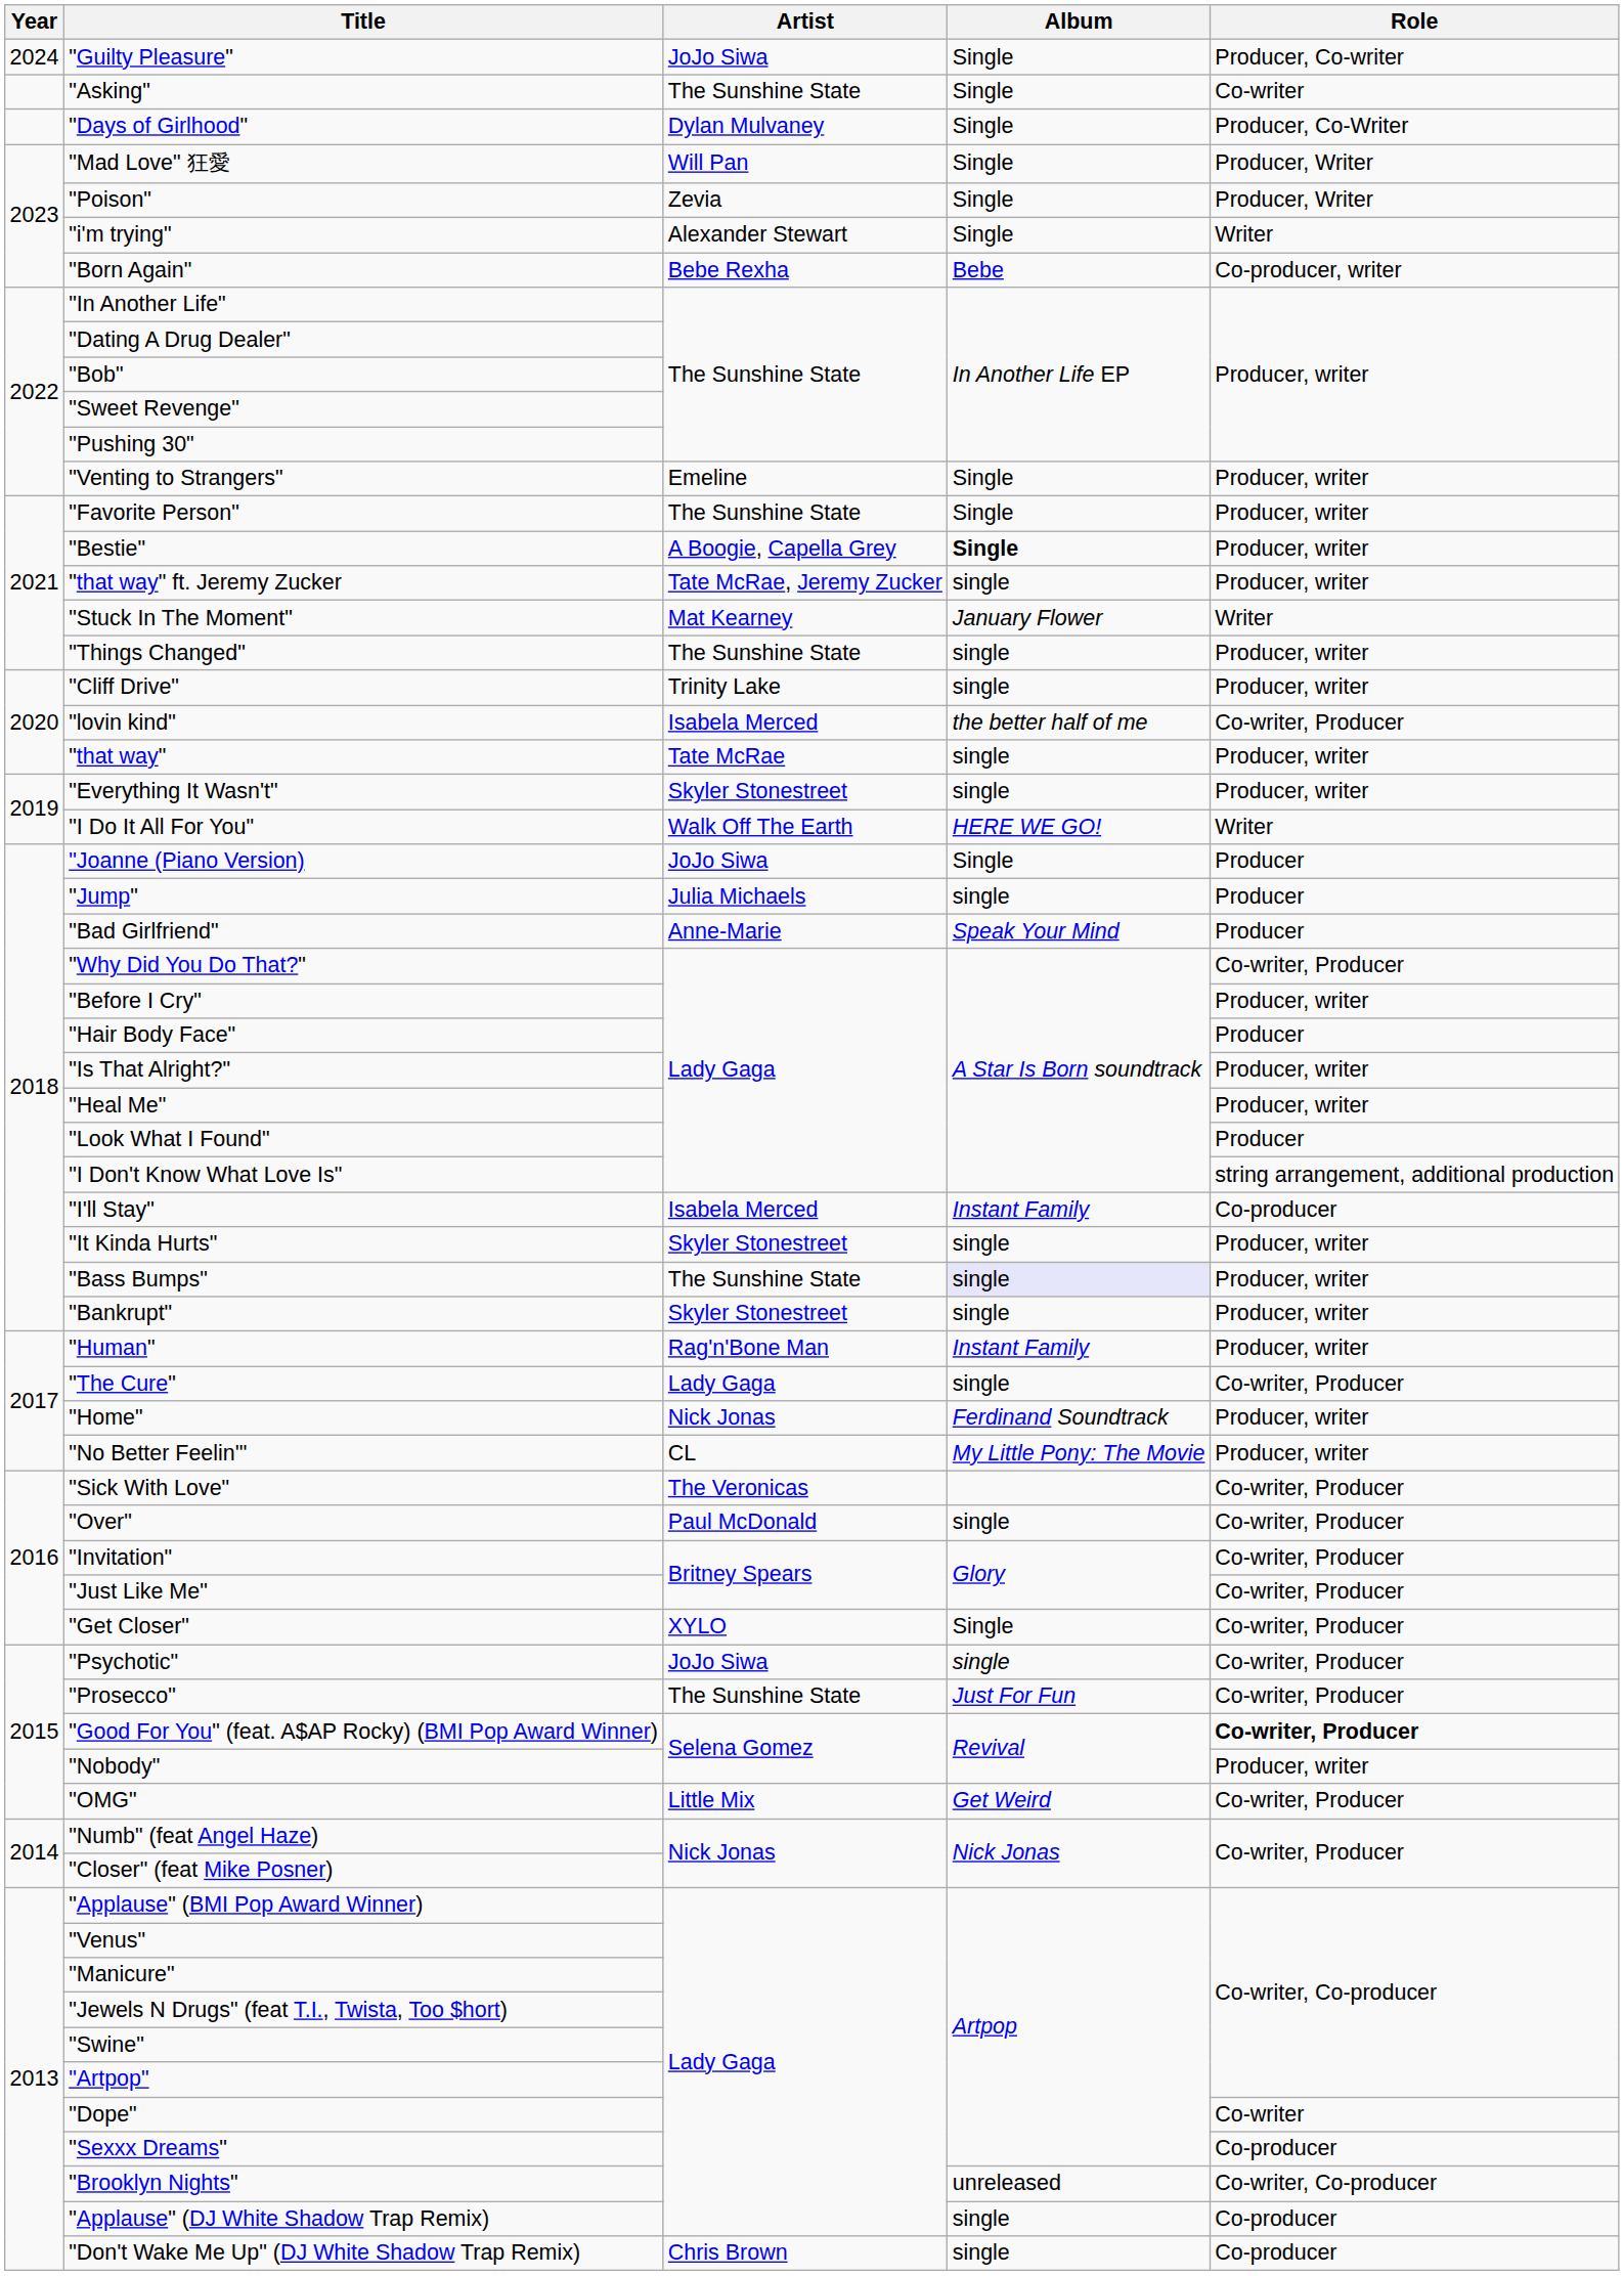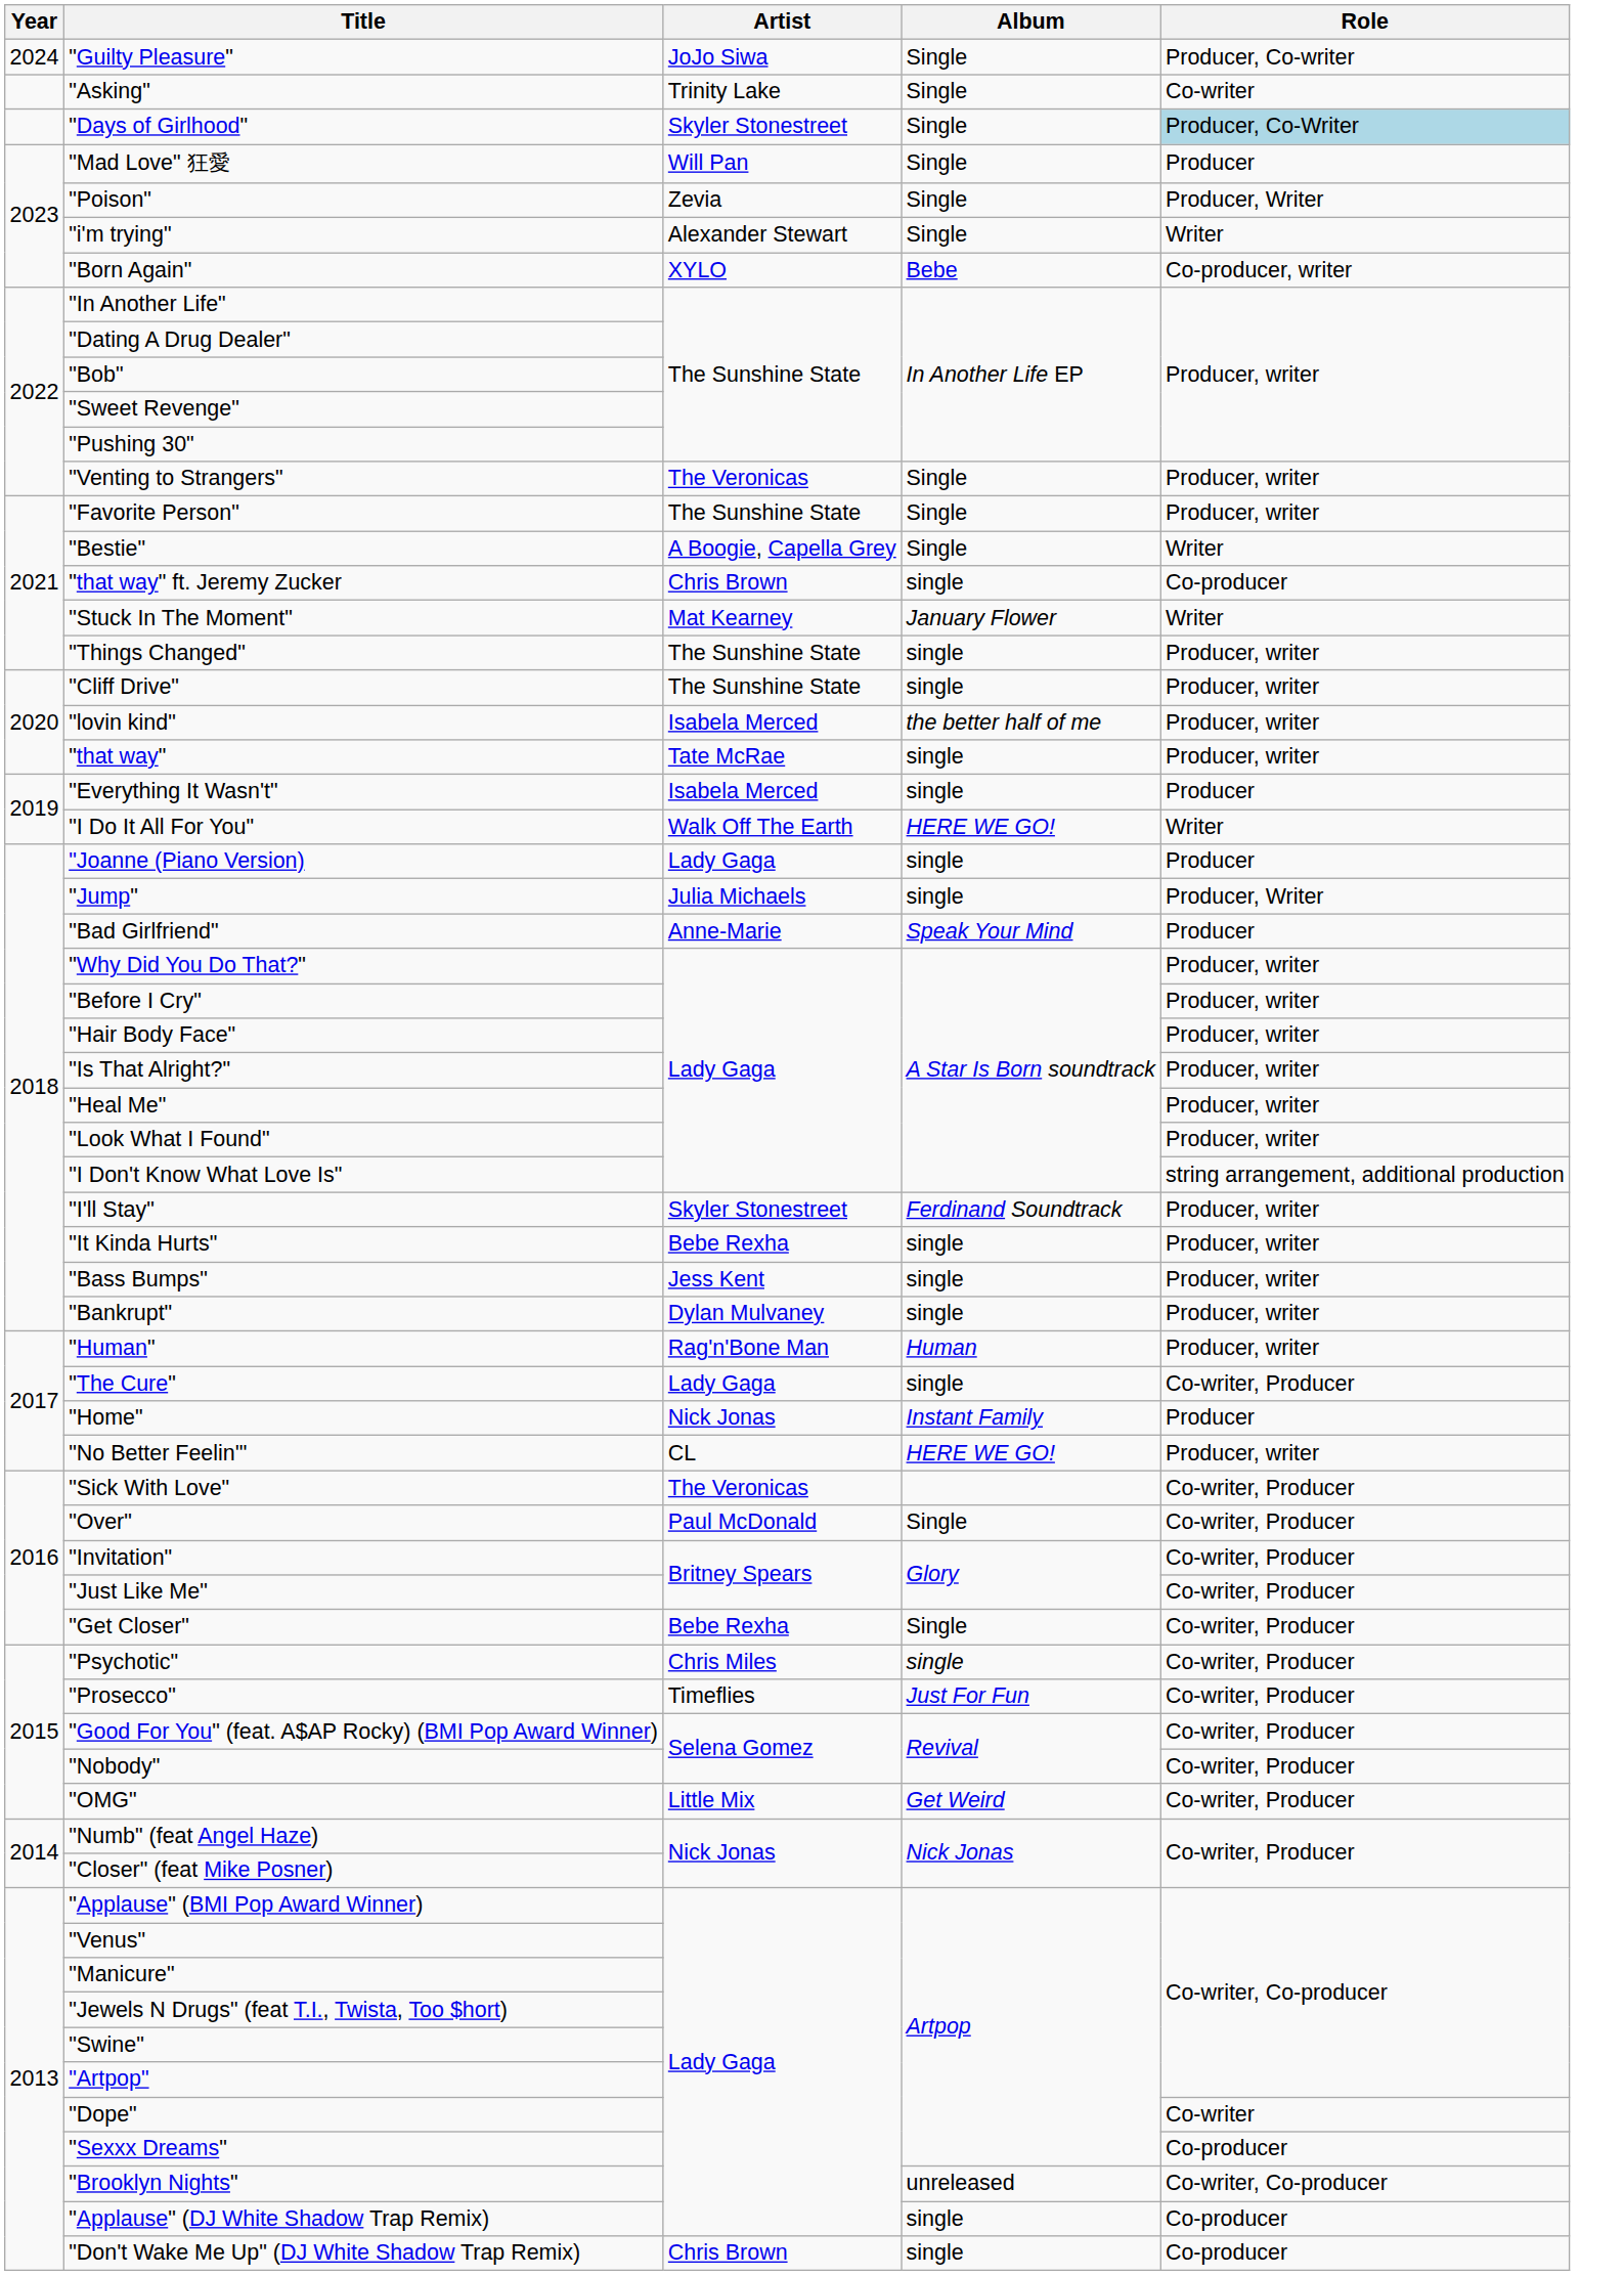 <table class="wikitable mw-collapsible">
 <tr>
 <th>Year</th>
 <th>Title</th>
 <th>Artist</th>
 <th>Album</th>
 <th>Role</th>
 </tr>
 <tr>
 <td>2024</td>
 <td>"<a href='#'>Guilty Pleasure</a>"</td>
 <td><a href='#'>JoJo Siwa</a></td>
 <td>Single</td>
 <td>Producer, Co-writer</td>
 </tr>
 <tr>
 <td></td>
 <td>"Asking"</td>
-<td>The Sunshine State</td>
+<td>Trinity Lake</td>
 <td>Single</td>
 <td>Co-writer</td>
 </tr>
 <tr>
 <td rowspan="1"></td>
 <td>"<a href='#'>Days of Girlhood</a>"</td>
-<td><a href='#'>Dylan Mulvaney</a></td>
+<td><a href='#'>Skyler Stonestreet</a></td>
 <td>Single</td>
-<td>Producer, Co-Writer</td>
+<td style="background: lightblue;">Producer, Co-Writer</td>
 </tr>
 <tr>
 <td rowspan="4">2023</td>
 <td>"Mad Love" 狂愛</td>
 <td><a href='#'>Will Pan</a></td>
 <td>Single</td>
-<td>Producer, Writer</td>
+<td>Producer</td>
 </tr>
 <tr>
 <td>"Poison"</td>
 <td>Zevia</td>
 <td>Single</td>
 <td>Producer, Writer</td>
 </tr>
 <tr>
 <td>"i'm trying"</td>
 <td>Alexander Stewart</td>
 <td>Single</td>
 <td>Writer</td>
 </tr>
 <tr>
 <td>"Born Again"</td>
-<td><a href='#'>Bebe Rexha</a></td>
+<td><a href='#'>XYLO</a></td>
 <td><a href='#'>Bebe</a></td>
 <td>Co-producer, writer</td>
 </tr>
 <tr>
 <td rowspan="6">2022</td>
 <td>"In Another Life"</td>
 <td rowspan="5">The Sunshine State</td>
 <td rowspan="5"><em>In Another Life</em> EP</td>
 <td rowspan="5">Producer, writer</td>
 </tr>
 <tr>
 <td>"Dating A Drug Dealer"</td>
 </tr>
 <tr>
 <td>"Bob"</td>
 </tr>
 <tr>
 <td>"Sweet Revenge"</td>
 </tr>
 <tr>
 <td>"Pushing 30"</td>
 </tr>
 <tr>
 <td>"Venting to Strangers"</td>
-<td>Emeline</td>
+<td><a href='#'>The Veronicas</a></td>
 <td>Single</td>
 <td>Producer, writer</td>
 </tr>
 <tr>
 <td rowspan="5">2021</td>
 <td>"Favorite Person"</td>
 <td>The Sunshine State</td>
 <td>Single</td>
 <td>Producer, writer</td>
 </tr>
 <tr>
 <td>"Bestie"</td>
 <td><a href='#'>A Boogie</a>, <a href='#'>Capella Grey</a></td>
-<td><strong>Single</strong></td>
-<td>Producer, writer</td>
+<td>Single</td>
+<td>Writer</td>
 </tr>
 <tr>
 <td>"<a href='#'>that way</a>" ft. Jeremy Zucker</td>
-<td><a href='#'>Tate McRae</a>, <a href='#'>Jeremy Zucker</a></td>
+<td><a href='#'>Chris Brown</a></td>
 <td>single</td>
-<td>Producer, writer</td>
+<td>Co-producer</td>
 </tr>
 <tr>
 <td>"Stuck In The Moment"</td>
 <td><a href='#'>Mat Kearney</a></td>
 <td><em>January Flower</em></td>
 <td>Writer</td>
 </tr>
 <tr>
 <td>"Things Changed"</td>
 <td>The Sunshine State</td>
 <td>single</td>
 <td>Producer, writer</td>
 </tr>
 <tr>
 <td rowspan="3">2020</td>
 <td>"Cliff Drive"</td>
-<td>Trinity Lake</td>
+<td>The Sunshine State</td>
 <td>single</td>
 <td>Producer, writer</td>
 </tr>
 <tr>
 <td>"lovin kind"</td>
 <td><a href='#'>Isabela Merced</a></td>
 <td><em>the better half of me</em></td>
-<td>Co-writer, Producer</td>
+<td>Producer, writer</td>
 </tr>
 <tr>
 <td>"<a href='#'>that way</a>"</td>
 <td><a href='#'>Tate McRae</a></td>
 <td>single</td>
 <td>Producer, writer</td>
 </tr>
 <tr>
 <td rowspan="2">2019</td>
 <td>"Everything It Wasn't"</td>
-<td><a href='#'>Skyler Stonestreet</a></td>
+<td><a href='#'>Isabela Merced</a></td>
 <td>single</td>
-<td>Producer, writer</td>
+<td>Producer</td>
 </tr>
 <tr>
 <td>"I Do It All For You"</td>
 <td><a href='#'>Walk Off The Earth</a></td>
 <td><em><a href='#'>HERE WE GO!</a></em></td>
 <td>Writer</td>
 </tr>
 <tr>
 <td rowspan="14">2018</td>
 <td><a href='#'>"Joanne (Piano Version)</a></td>
-<td><a href='#'>JoJo Siwa</a></td>
-<td>Single</td>
+<td><a href='#'>Lady Gaga</a></td>
+<td>single</td>
 <td>Producer</td>
 </tr>
 <tr>
 <td>"<a href='#'>Jump</a>"</td>
 <td><a href='#'>Julia Michaels</a></td>
 <td>single</td>
-<td>Producer</td>
+<td>Producer, Writer</td>
 </tr>
 <tr>
 <td>"Bad Girlfriend"</td>
 <td><a href='#'>Anne-Marie</a></td>
 <td><em><a href='#'>Speak Your Mind</a></em></td>
 <td>Producer</td>
 </tr>
 <tr>
 <td>"<a href='#'>Why Did You Do That?</a>"</td>
 <td rowspan="7"><a href='#'>Lady Gaga</a></td>
 <td rowspan="7"><em><a href='#'>A Star Is Born</a> soundtrack</em></td>
-<td>Co-writer, Producer</td>
+<td>Producer, writer</td>
 </tr>
 <tr>
 <td>"Before I Cry"</td>
 <td>Producer, writer</td>
 </tr>
 <tr>
 <td>"Hair Body Face"</td>
-<td>Producer</td>
+<td>Producer, writer</td>
 </tr>
 <tr>
 <td>"Is That Alright?"</td>
 <td>Producer, writer</td>
 </tr>
 <tr>
 <td>"Heal Me"</td>
 <td>Producer, writer</td>
 </tr>
 <tr>
 <td>"Look What I Found"</td>
-<td>Producer</td>
+<td>Producer, writer</td>
 </tr>
 <tr>
 <td>"I Don't Know What Love Is"</td>
 <td>string arrangement, additional production</td>
 </tr>
 <tr>
 <td>"I'll Stay"</td>
-<td><a href='#'>Isabela Merced</a></td>
-<td><em><a href='#'>Instant Family</a></em></td>
-<td>Co-producer</td>
+<td><a href='#'>Skyler Stonestreet</a></td>
+<td><em><a href='#'>Ferdinand</a> Soundtrack</em></td>
+<td>Producer, writer</td>
 </tr>
 <tr>
 <td>"It Kinda Hurts"</td>
-<td><a href='#'>Skyler Stonestreet</a></td>
+<td><a href='#'>Bebe Rexha</a></td>
 <td>single</td>
 <td>Producer, writer</td>
 </tr>
 <tr>
 <td>"Bass Bumps"</td>
-<td>The Sunshine State</td>
-<td style="background: lavender;">single</td>
+<td><a href='#'>Jess Kent</a></td>
+<td>single</td>
 <td>Producer, writer</td>
 </tr>
 <tr>
 <td>"Bankrupt"</td>
-<td><a href='#'>Skyler Stonestreet</a></td>
+<td><a href='#'>Dylan Mulvaney</a></td>
 <td>single</td>
 <td>Producer, writer</td>
 </tr>
 <tr>
 <td rowspan="4">2017</td>
 <td>"<a href='#'>Human</a>"</td>
 <td><a href='#'>Rag'n'Bone Man</a></td>
-<td><em><a href='#'>Instant Family</a></em></td>
+<td><em><a href='#'>Human</a></em></td>
 <td>Producer, writer</td>
 </tr>
 <tr>
 <td>"<a href='#'>The Cure</a>"</td>
 <td><a href='#'>Lady Gaga</a></td>
 <td>single</td>
 <td>Co-writer, Producer</td>
 </tr>
 <tr>
 <td>"Home"</td>
 <td><a href='#'>Nick Jonas</a></td>
-<td><em><a href='#'>Ferdinand</a> Soundtrack</em></td>
-<td>Producer, writer</td>
+<td><em><a href='#'>Instant Family</a></em></td>
+<td>Producer</td>
 </tr>
 <tr>
 <td>"No Better Feelin'"</td>
 <td>CL</td>
-<td><a href='#'><em>My Little Pony: The Movie</em></a></td>
+<td><em><a href='#'>HERE WE GO!</a></em></td>
 <td>Producer, writer</td>
 </tr>
 <tr>
 <td rowspan="5">2016</td>
 <td>"Sick With Love"</td>
 <td><a href='#'>The Veronicas</a></td>
 <td></td>
 <td>Co-writer, Producer</td>
 </tr>
 <tr>
 <td>"Over"</td>
 <td><a href='#'>Paul McDonald</a></td>
-<td>single</td>
+<td>Single</td>
 <td>Co-writer, Producer</td>
 </tr>
 <tr>
 <td>"Invitation"</td>
 <td rowspan="2"><a href='#'>Britney Spears</a></td>
 <td rowspan="2"><em><a href='#'>Glory</a></em></td>
 <td>Co-writer, Producer</td>
 </tr>
 <tr>
 <td>"Just Like Me"</td>
 <td>Co-writer, Producer</td>
 </tr>
 <tr>
 <td>"Get Closer"</td>
-<td><a href='#'>XYLO</a></td>
+<td><a href='#'>Bebe Rexha</a></td>
 <td>Single</td>
 <td>Co-writer, Producer</td>
 </tr>
 <tr>
 <td rowspan="5">2015</td>
 <td>"Psychotic"</td>
-<td><a href='#'>JoJo Siwa</a></td>
+<td><a href='#'>Chris Miles</a></td>
 <td><em>single</em></td>
 <td>Co-writer, Producer</td>
 </tr>
 <tr>
 <td>"Prosecco"</td>
-<td>The Sunshine State</td>
+<td>Timeflies</td>
 <td><a href='#'><em>Just For Fun</em></a></td>
 <td>Co-writer, Producer</td>
 </tr>
 <tr>
 <td>"<a href='#'>Good For You</a>" (feat. A$AP Rocky) (<a href='#'>BMI Pop Award Winner</a>)</td>
 <td rowspan="2"><a href='#'>Selena Gomez</a></td>
 <td rowspan="2"><a href='#'><em>Revival</em></a></td>
-<td><strong>Co-writer, Producer</strong></td>
+<td>Co-writer, Producer</td>
 </tr>
 <tr>
 <td>"Nobody"</td>
-<td>Producer, writer</td>
+<td>Co-writer, Producer</td>
 </tr>
 <tr>
 <td>"OMG"</td>
 <td><a href='#'>Little Mix</a></td>
 <td><em><a href='#'>Get Weird</a></em></td>
 <td>Co-writer, Producer</td>
 </tr>
 <tr>
 <td rowspan="2">2014</td>
 <td>"Numb" (feat <a href='#'>Angel Haze</a>)</td>
 <td rowspan="2"><a href='#'>Nick Jonas</a></td>
 <td rowspan="2"><a href='#'><em>Nick Jonas</em></a></td>
 <td rowspan="2">Co-writer, Producer</td>
 </tr>
 <tr>
 <td>"Closer" (feat <a href='#'>Mike Posner</a>)</td>
 </tr>
 <tr>
 <td rowspan="11">2013</td>
 <td>"<a href='#'>Applause</a>" (<a href='#'>BMI Pop Award Winner</a>)</td>
 <td rowspan="10"><a href='#'>Lady Gaga</a></td>
 <td rowspan="8"><em><a href='#'>Artpop</a></em></td>
 <td rowspan="6">Co-writer, Co-producer</td>
 </tr>
 <tr>
 <td>"Venus"</td>
 </tr>
 <tr>
 <td>"Manicure"</td>
 </tr>
 <tr>
 <td>"Jewels N Drugs" (feat <a href='#'>T.I.</a>, <a href='#'>Twista</a>, <a href='#'>Too $hort</a>)</td>
 </tr>
 <tr>
 <td>"Swine"</td>
 </tr>
 <tr>
 <td><a href='#'>"Artpop"</a></td>
 </tr>
 <tr>
 <td>"Dope"</td>
 <td>Co-writer</td>
 </tr>
 <tr>
 <td>"<a href='#'>Sexxx Dreams</a>"</td>
 <td>Co-producer</td>
 </tr>
 <tr>
 <td>"<a href='#'>Brooklyn Nights</a>"</td>
 <td>unreleased</td>
 <td>Co-writer, Co-producer</td>
 </tr>
 <tr>
 <td>"<a href='#'>Applause</a>" (<a href='#'>DJ White Shadow</a> Trap Remix)</td>
 <td>single</td>
 <td>Co-producer</td>
 </tr>
 <tr>
 <td>"Don't Wake Me Up" (<a href='#'>DJ White Shadow</a> Trap Remix)</td>
 <td><a href='#'>Chris Brown</a></td>
 <td>single</td>
 <td>Co-producer</td>
 </tr>
 </table>
